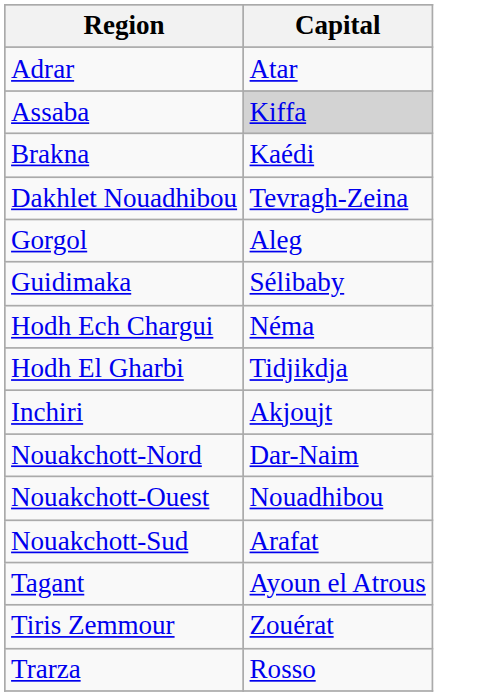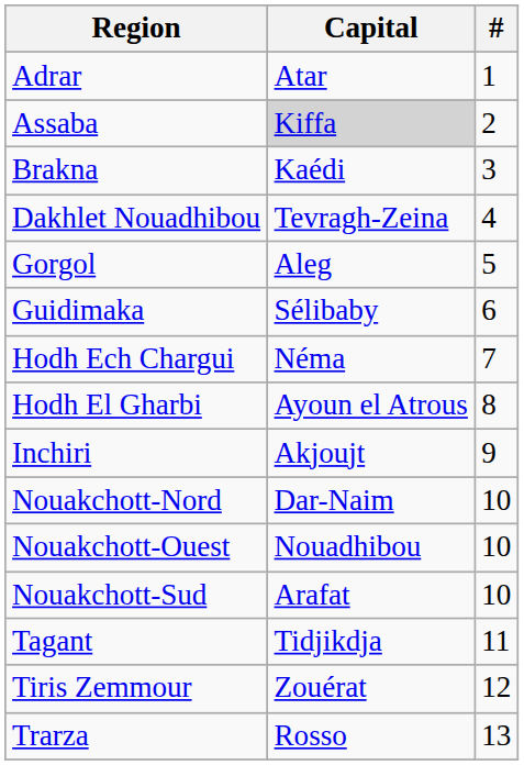 <table class="wikitable">
 <tr>
 <th>Region</th>
 <th>Capital</th>
+<th>#</th>
 </tr>
 <tr>
 <td><a href='#'>Adrar</a></td>
 <td><a href='#'>Atar</a></td>
+<td>1</td>
 </tr>
 <tr>
 <td><a href='#'>Assaba</a></td>
 <td style="background: lightgrey;"><a href='#'>Kiffa</a></td>
+<td>2</td>
 </tr>
 <tr>
 <td><a href='#'>Brakna</a></td>
 <td><a href='#'>Kaédi</a></td>
+<td>3</td>
 </tr>
 <tr>
 <td><a href='#'>Dakhlet Nouadhibou</a></td>
 <td><a href='#'>Tevragh-Zeina</a></td>
+<td>4</td>
 </tr>
 <tr>
 <td><a href='#'>Gorgol</a></td>
 <td><a href='#'>Aleg</a></td>
+<td>5</td>
 </tr>
 <tr>
 <td><a href='#'>Guidimaka</a></td>
 <td><a href='#'>Sélibaby</a></td>
+<td>6</td>
 </tr>
 <tr>
 <td><a href='#'>Hodh Ech Chargui</a></td>
 <td><a href='#'>Néma</a></td>
+<td>7</td>
 </tr>
 <tr>
 <td><a href='#'>Hodh El Gharbi</a></td>
-<td><a href='#'>Tidjikdja</a></td>
+<td><a href='#'>Ayoun el Atrous</a></td>
+<td>8</td>
 </tr>
 <tr>
 <td><a href='#'>Inchiri</a></td>
 <td><a href='#'>Akjoujt</a></td>
+<td>9</td>
 </tr>
 <tr>
 <td><a href='#'>Nouakchott-Nord</a></td>
 <td><a href='#'>Dar-Naim</a></td>
+<td>10</td>
 </tr>
 <tr>
 <td><a href='#'>Nouakchott-Ouest</a></td>
 <td><a href='#'>Nouadhibou</a></td>
+<td>10</td>
 </tr>
 <tr>
 <td><a href='#'>Nouakchott-Sud</a></td>
 <td><a href='#'>Arafat</a></td>
+<td>10</td>
 </tr>
 <tr>
 <td><a href='#'>Tagant</a></td>
-<td><a href='#'>Ayoun el Atrous</a></td>
+<td><a href='#'>Tidjikdja</a></td>
+<td>11</td>
 </tr>
 <tr>
 <td><a href='#'>Tiris Zemmour</a></td>
 <td><a href='#'>Zouérat</a></td>
+<td>12</td>
 </tr>
 <tr>
 <td><a href='#'>Trarza</a></td>
 <td><a href='#'>Rosso</a></td>
+<td>13</td>
 </tr>
 </table>
